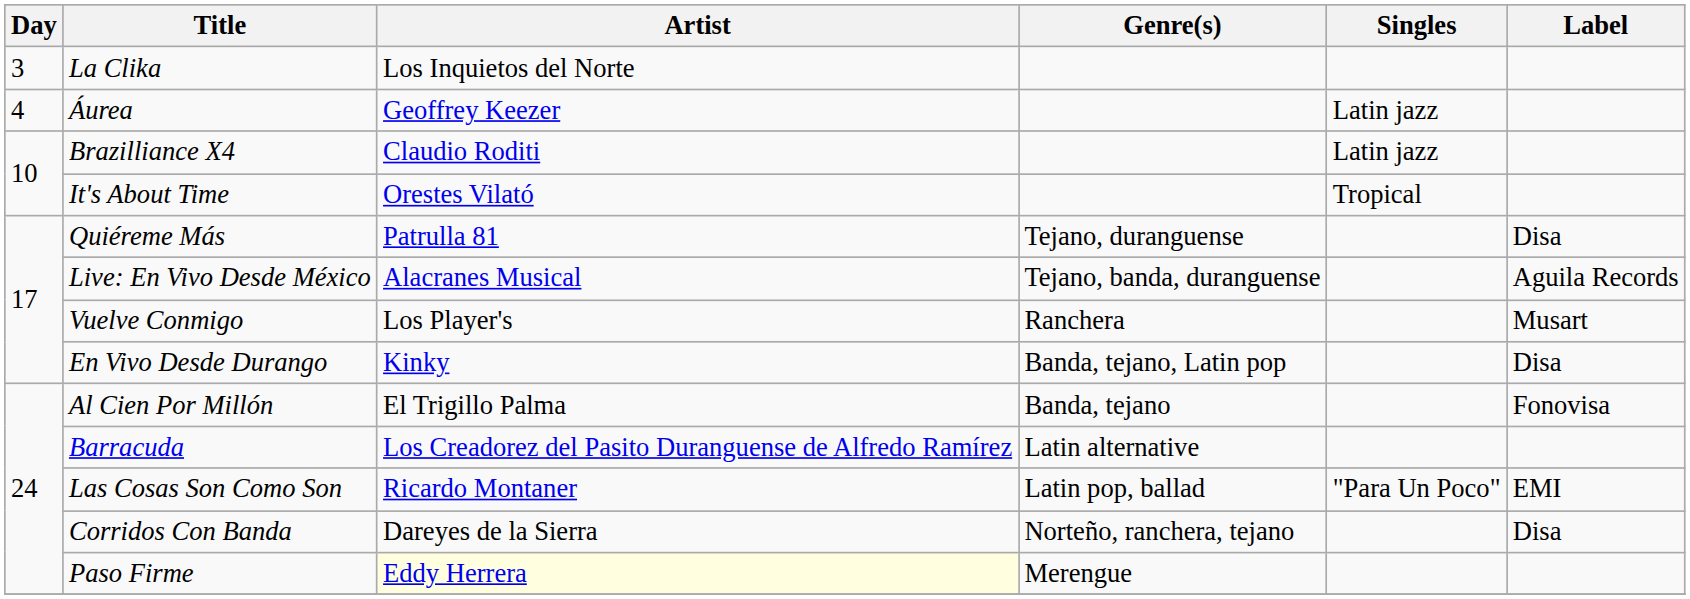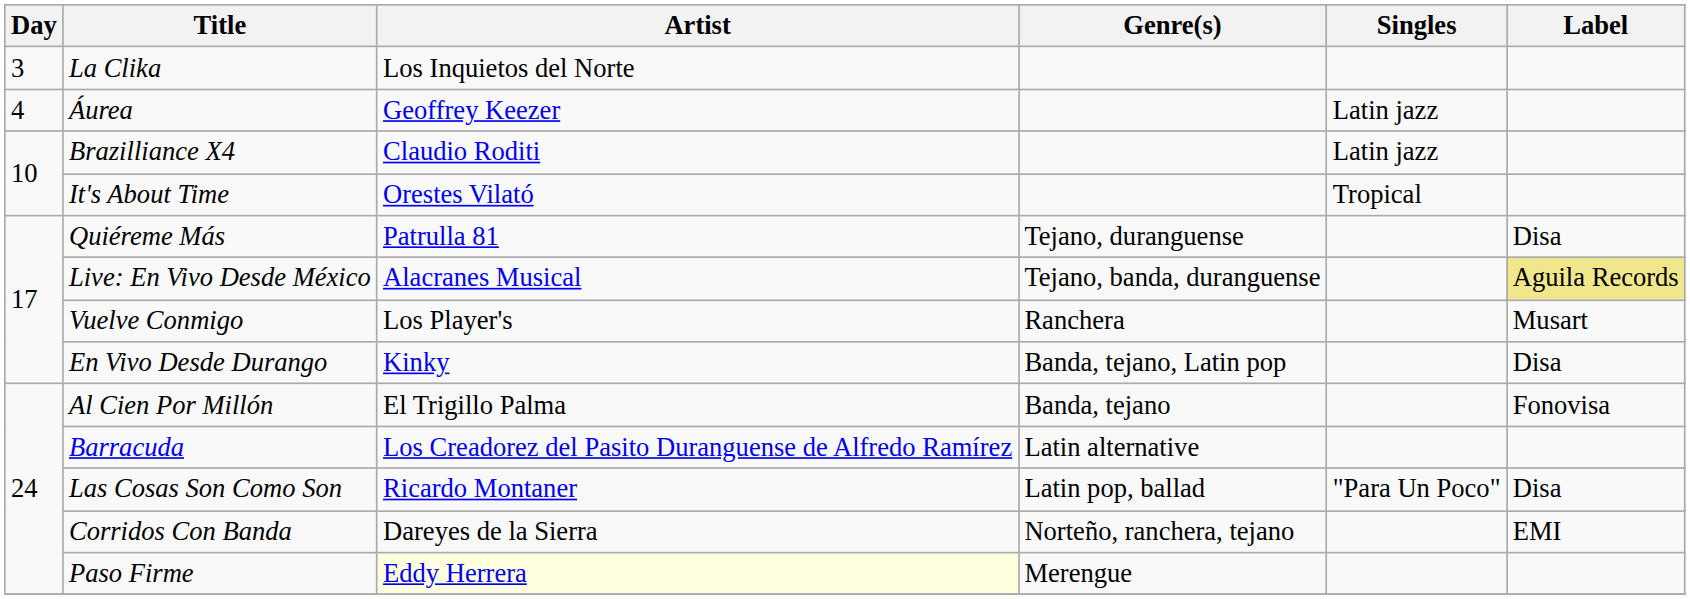 <table class="wikitable sortable" style="text-align: left;">
 <tr>
 <th>Day</th>
 <th>Title</th>
 <th>Artist</th>
 <th>Genre(s)</th>
 <th>Singles</th>
 <th>Label</th>
 </tr>
 <tr>
 <td>3</td>
 <td><em>La Clika</em></td>
 <td>Los Inquietos del Norte</td>
 <td></td>
 <td></td>
 <td></td>
 </tr>
 <tr>
 <td>4</td>
 <td><em>Áurea</em></td>
 <td><a href='#'>Geoffrey Keezer</a></td>
 <td></td>
 <td>Latin jazz</td>
 <td></td>
 </tr>
 <tr>
 <td rowspan="2">10</td>
 <td><em>Brazilliance X4</em></td>
 <td><a href='#'>Claudio Roditi</a></td>
 <td></td>
 <td>Latin jazz</td>
 <td></td>
 </tr>
 <tr>
 <td><em>It's About Time</em></td>
 <td><a href='#'>Orestes Vilató</a></td>
 <td></td>
 <td>Tropical</td>
 <td></td>
 </tr>
 <tr>
 <td rowspan="4">17</td>
 <td><em>Quiéreme Más</em></td>
 <td><a href='#'>Patrulla 81</a></td>
 <td>Tejano, duranguense</td>
 <td></td>
 <td>Disa</td>
 </tr>
 <tr>
 <td><em>Live: En Vivo Desde México</em></td>
 <td><a href='#'>Alacranes Musical</a></td>
 <td>Tejano, banda, duranguense</td>
 <td></td>
-<td>Aguila Records</td>
+<td style="background: khaki;">Aguila Records</td>
 </tr>
 <tr>
 <td><em>Vuelve Conmigo</em></td>
 <td>Los Player's</td>
 <td>Ranchera</td>
 <td></td>
 <td>Musart</td>
 </tr>
 <tr>
 <td><em>En Vivo Desde Durango</em></td>
 <td><a href='#'>Kinky</a></td>
 <td>Banda, tejano, Latin pop</td>
 <td></td>
 <td>Disa</td>
 </tr>
 <tr>
 <td rowspan="5">24</td>
 <td><em>Al Cien Por Millón</em></td>
 <td>El Trigillo Palma</td>
 <td>Banda, tejano</td>
 <td></td>
 <td>Fonovisa</td>
 </tr>
 <tr>
 <td><em><a href='#'>Barracuda</a></em></td>
 <td><a href='#'>Los Creadorez del Pasito Duranguense de Alfredo Ramírez</a></td>
 <td>Latin alternative</td>
 <td></td>
 <td></td>
 </tr>
 <tr>
 <td><em>Las Cosas Son Como Son</em></td>
 <td><a href='#'>Ricardo Montaner</a></td>
 <td>Latin pop, ballad</td>
 <td>"Para Un Poco"</td>
-<td>EMI</td>
+<td>Disa</td>
 </tr>
 <tr>
 <td><em>Corridos Con Banda</em></td>
 <td>Dareyes de la Sierra</td>
 <td>Norteño, ranchera, tejano</td>
 <td></td>
-<td>Disa</td>
+<td>EMI</td>
 </tr>
 <tr>
 <td><em>Paso Firme</em></td>
 <td style="background: lightyellow;"><a href='#'>Eddy Herrera</a></td>
 <td>Merengue</td>
 <td></td>
 <td></td>
 </tr>
 <tr>
 </tr>
 </table>
